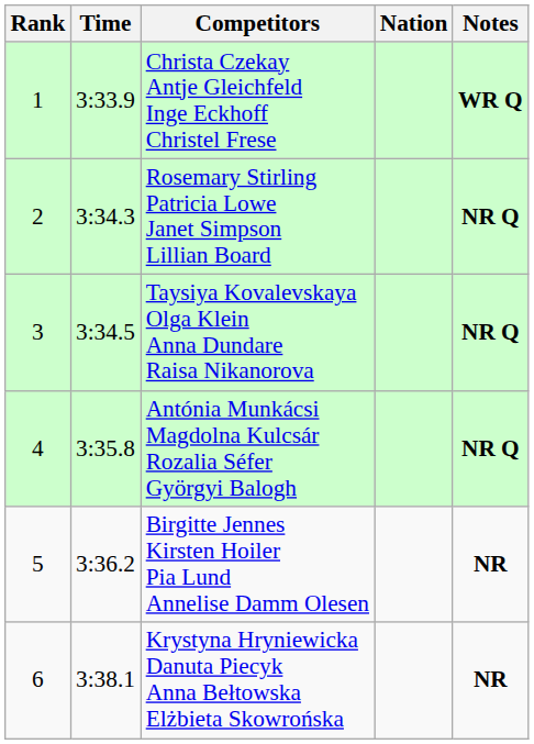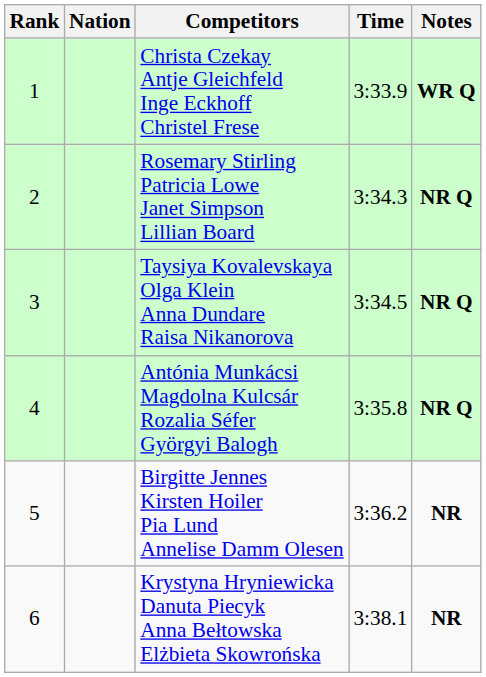 <table class="wikitable sortable" style="text-align:center">
 <tr>
 <th>Rank</th>
+<th>Nation</th>
+<th>Competitors</th>
 <th>Time</th>
-<th>Competitors</th>
-<th>Nation</th>
 <th>Notes</th>
 </tr>
 <tr bgcolor=ccffcc>
 <td>1</td>
+<td align=left></td>
+<td align=left><a href='#'>Christa Czekay</a><br><a href='#'>Antje Gleichfeld</a><br><a href='#'>Inge Eckhoff</a><br><a href='#'>Christel Frese</a></td>
 <td>3:33.9</td>
-<td align=left><a href='#'>Christa Czekay</a><br><a href='#'>Antje Gleichfeld</a><br><a href='#'>Inge Eckhoff</a><br><a href='#'>Christel Frese</a></td>
-<td align=left></td>
 <td><strong>WR Q</strong></td>
 </tr>
 <tr bgcolor=ccffcc>
 <td>2</td>
+<td align=left></td>
+<td align=left><a href='#'>Rosemary Stirling</a><br><a href='#'>Patricia Lowe</a><br><a href='#'>Janet Simpson</a><br><a href='#'>Lillian Board</a></td>
 <td>3:34.3</td>
-<td align=left><a href='#'>Rosemary Stirling</a><br><a href='#'>Patricia Lowe</a><br><a href='#'>Janet Simpson</a><br><a href='#'>Lillian Board</a></td>
-<td align=left></td>
 <td><strong>NR Q</strong></td>
 </tr>
 <tr bgcolor=ccffcc>
 <td>3</td>
+<td align=left></td>
+<td align=left><a href='#'>Taysiya Kovalevskaya</a><br><a href='#'>Olga Klein</a><br><a href='#'>Anna Dundare</a><br><a href='#'>Raisa Nikanorova</a></td>
 <td>3:34.5</td>
-<td align=left><a href='#'>Taysiya Kovalevskaya</a><br><a href='#'>Olga Klein</a><br><a href='#'>Anna Dundare</a><br><a href='#'>Raisa Nikanorova</a></td>
-<td align=left></td>
 <td><strong>NR Q</strong></td>
 </tr>
 <tr bgcolor=ccffcc>
 <td>4</td>
+<td align=left></td>
+<td align=left><a href='#'>Antónia Munkácsi</a><br><a href='#'>Magdolna Kulcsár</a><br><a href='#'>Rozalia Séfer</a><br><a href='#'>Györgyi Balogh</a></td>
 <td>3:35.8</td>
-<td align=left><a href='#'>Antónia Munkácsi</a><br><a href='#'>Magdolna Kulcsár</a><br><a href='#'>Rozalia Séfer</a><br><a href='#'>Györgyi Balogh</a></td>
-<td align=left></td>
 <td><strong>NR Q</strong></td>
 </tr>
 <tr>
 <td>5</td>
+<td align=left></td>
+<td align=left><a href='#'>Birgitte Jennes</a><br><a href='#'>Kirsten Hoiler</a><br><a href='#'>Pia Lund</a><br><a href='#'>Annelise Damm Olesen</a></td>
 <td>3:36.2</td>
-<td align=left><a href='#'>Birgitte Jennes</a><br><a href='#'>Kirsten Hoiler</a><br><a href='#'>Pia Lund</a><br><a href='#'>Annelise Damm Olesen</a></td>
-<td align=left></td>
 <td><strong>NR</strong></td>
 </tr>
 <tr>
 <td>6</td>
+<td align=left></td>
+<td align=left><a href='#'>Krystyna Hryniewicka</a><br><a href='#'>Danuta Piecyk</a><br><a href='#'>Anna Bełtowska</a><br><a href='#'>Elżbieta Skowrońska</a></td>
 <td>3:38.1</td>
-<td align=left><a href='#'>Krystyna Hryniewicka</a><br><a href='#'>Danuta Piecyk</a><br><a href='#'>Anna Bełtowska</a><br><a href='#'>Elżbieta Skowrońska</a></td>
-<td align=left></td>
 <td><strong>NR</strong></td>
 </tr>
 </table>
